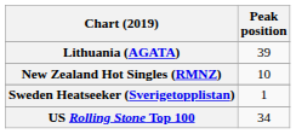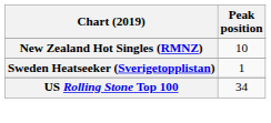 <table class="wikitable sortable plainrowheaders" style="text-align:center">
 <tr>
 <th scope="col">Chart (2019)</th>
 <th scope="col">Peak<br>position</th>
 </tr>
 <tr>
 </tr>
 <tr>
 </tr>
 <tr>
 </tr>
 <tr>
-</tr>
-<tr>
-<th scope="row">Lithuania (<a href='#'>AGATA</a>)</th>
-<td>39</td>
 </tr>
 <tr>
 </tr>
 <tr>
 <th scope="row">New Zealand Hot Singles (<a href='#'>RMNZ</a>)</th>
 <td>10</td>
 </tr>
 <tr>
 </tr>
 <tr>
 <th scope="row">Sweden Heatseeker (<a href='#'>Sverigetopplistan</a>)</th>
 <td>1</td>
 </tr>
 <tr>
 </tr>
 <tr>
 </tr>
 <tr>
 </tr>
 <tr>
 </tr>
 <tr>
 </tr>
 <tr>
 <th scope="row">US <a href='#'><em>Rolling Stone</em> Top 100</a></th>
 <td>34</td>
 </tr>
 </table>
